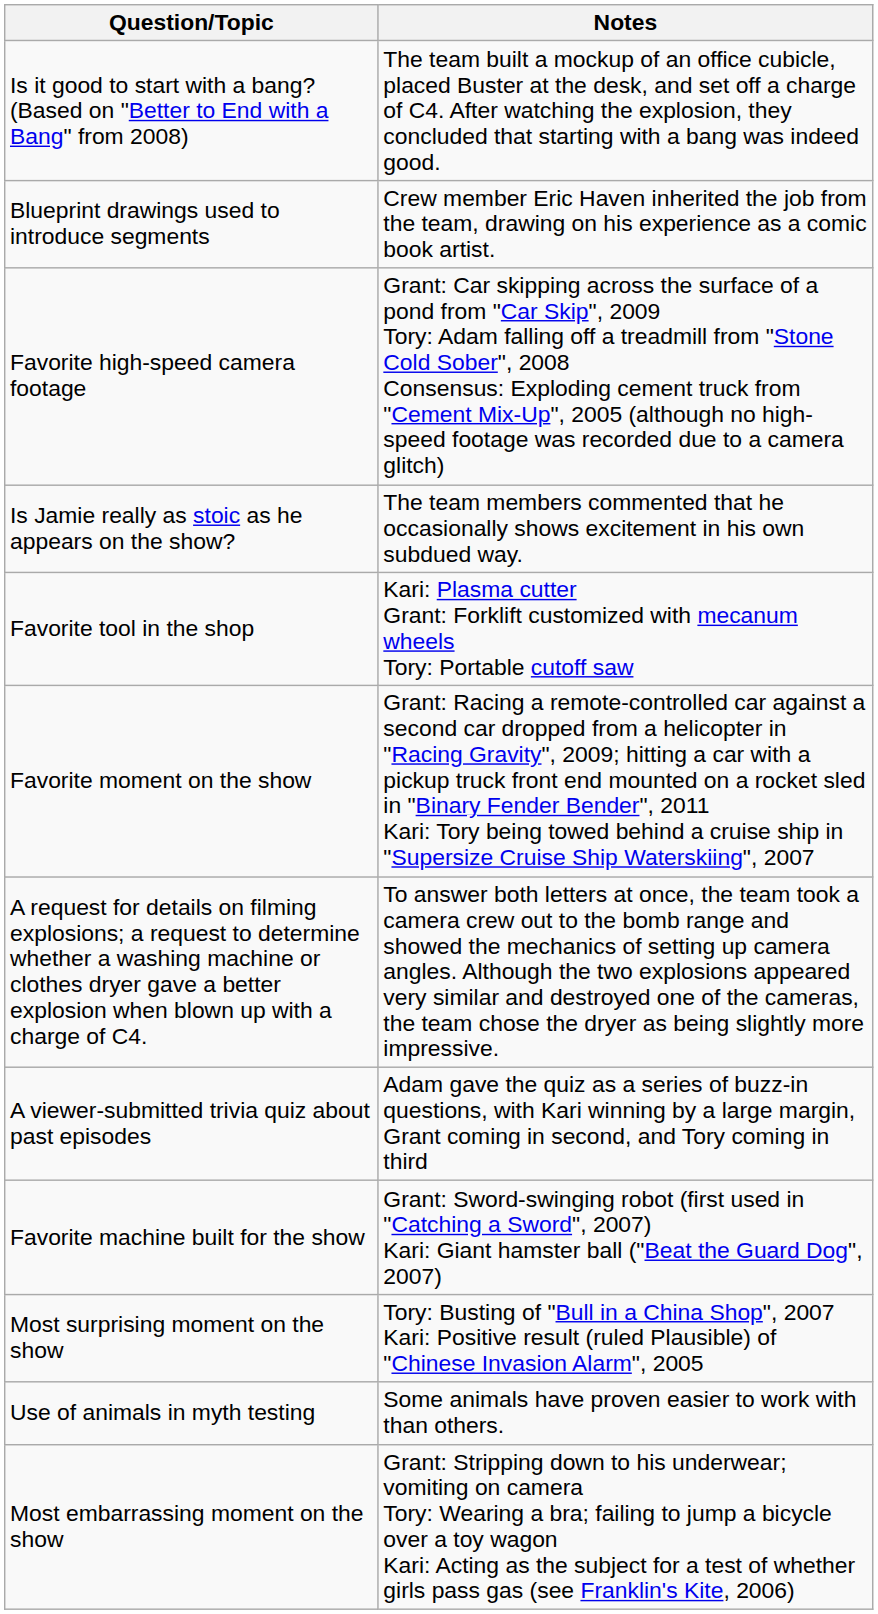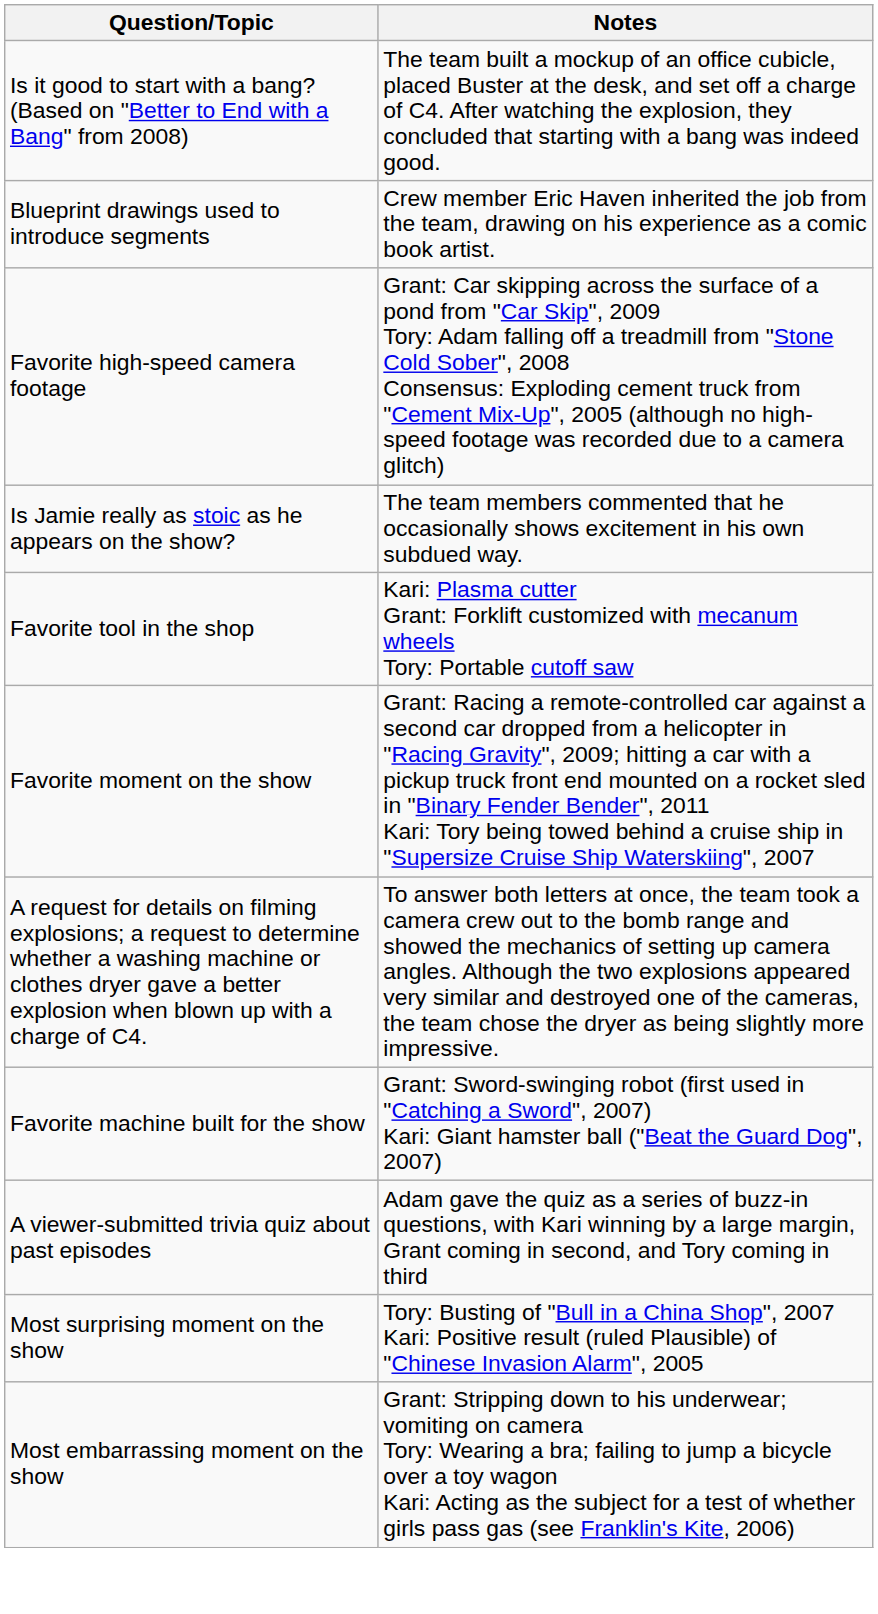 <table class="wikitable plainrowheaders">
 <tr>
 <th>Question/Topic</th>
 <th>Notes</th>
 </tr>
 <tr>
 <td>Is it good to start with a bang? (Based on "<a href='#'>Better to End with a Bang</a>" from 2008)</td>
 <td>The team built a mockup of an office cubicle, placed Buster at the desk, and set off a  charge of C4. After watching the explosion, they concluded that starting with a bang was indeed good.</td>
 </tr>
 <tr>
 <td>Blueprint drawings used to introduce segments</td>
 <td>Crew member Eric Haven inherited the job from the team, drawing on his experience as a comic book artist.</td>
 </tr>
 <tr>
 <td>Favorite high-speed camera footage</td>
 <td>Grant: Car skipping across the surface of a pond from "<a href='#'>Car Skip</a>", 2009<br>Tory: Adam falling off a treadmill from "<a href='#'>Stone Cold Sober</a>", 2008<br>Consensus: Exploding cement truck from "<a href='#'>Cement Mix-Up</a>", 2005 (although no high-speed footage was recorded due to a camera glitch)</td>
 </tr>
 <tr>
 <td>Is Jamie really as <a href='#'>stoic</a> as he appears on the show?</td>
 <td>The team members commented that he occasionally shows excitement in his own subdued way.</td>
 </tr>
 <tr>
 <td>Favorite tool in the shop</td>
 <td>Kari: <a href='#'>Plasma cutter</a><br>Grant: Forklift customized with <a href='#'>mecanum wheels</a><br>Tory: Portable <a href='#'>cutoff saw</a></td>
 </tr>
 <tr>
 <td>Favorite moment on the show</td>
 <td>Grant: Racing a remote-controlled car against a second car dropped from a helicopter in "<a href='#'>Racing Gravity</a>", 2009; hitting a car with a pickup truck front end mounted on a rocket sled in "<a href='#'>Binary Fender Bender</a>", 2011<br>Kari: Tory being towed behind a cruise ship in "<a href='#'>Supersize Cruise Ship Waterskiing</a>", 2007</td>
 </tr>
 <tr>
 <td>A request for details on filming explosions; a request to determine whether a washing machine or clothes dryer gave a better explosion when blown up with a  charge of C4.</td>
 <td>To answer both letters at once, the team took a camera crew out to the bomb range and showed the mechanics of setting up camera angles. Although the two explosions appeared very similar and destroyed one of the cameras, the team chose the dryer as being slightly more impressive.</td>
 </tr>
 <tr>
+<td>Favorite machine built for the show</td>
+<td>Grant: Sword-swinging robot (first used in "<a href='#'>Catching a Sword</a>", 2007)<br>Kari: Giant hamster ball ("<a href='#'>Beat the Guard Dog</a>", 2007)</td>
+</tr>
+<tr>
 <td>A viewer-submitted trivia quiz about past episodes</td>
 <td>Adam gave the quiz as a series of buzz-in questions, with Kari winning by a large margin, Grant coming in second, and Tory coming in third</td>
-</tr>
-<tr>
-<td>Favorite machine built for the show</td>
-<td>Grant: Sword-swinging robot (first used in "<a href='#'>Catching a Sword</a>", 2007)<br>Kari: Giant hamster ball ("<a href='#'>Beat the Guard Dog</a>", 2007)</td>
 </tr>
 <tr>
 <td>Most surprising moment on the show</td>
 <td>Tory: Busting of "<a href='#'>Bull in a China Shop</a>", 2007<br>Kari: Positive result (ruled Plausible) of "<a href='#'>Chinese Invasion Alarm</a>", 2005</td>
 </tr>
 <tr>
-<td>Use of animals in myth testing</td>
-<td>Some animals have proven easier to work with than others.</td>
-</tr>
-<tr>
 <td>Most embarrassing moment on the show</td>
 <td>Grant: Stripping down to his underwear; vomiting on camera<br>Tory: Wearing a bra; failing to jump a bicycle over a toy wagon<br>Kari: Acting as the subject for a test of whether girls pass gas (see <a href='#'>Franklin's Kite</a>, 2006)</td>
 </tr>
 </table>
